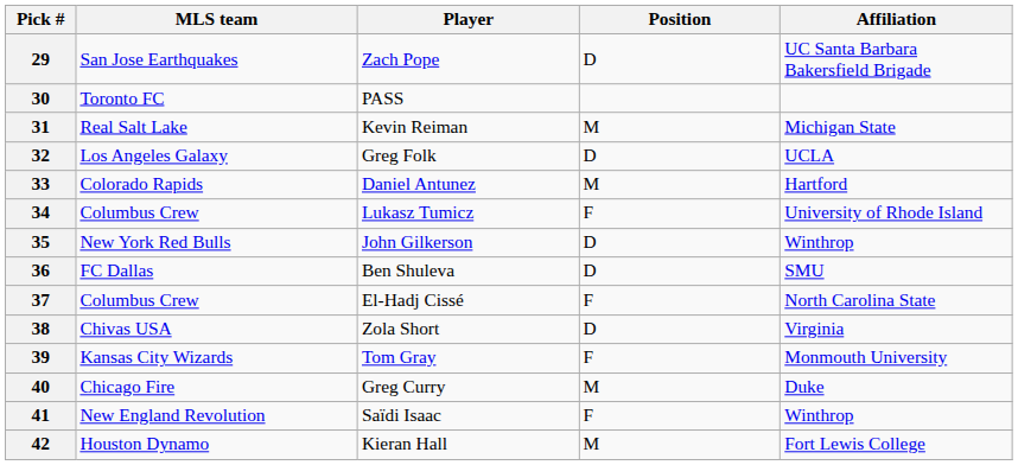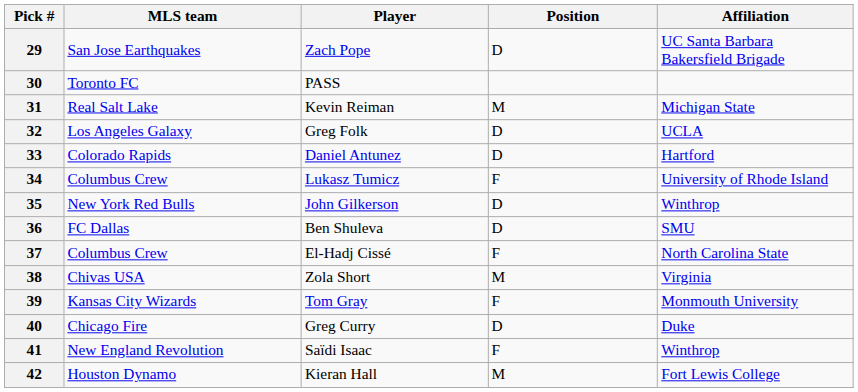 <table class="wikitable sortable" style="width:70%">
 <tr>
 <th width=7%>Pick #</th>
 <th width=28%>MLS team</th>
 <th width=22%>Player</th>
 <th width=20%>Position</th>
 <th>Affiliation</th>
 </tr>
 <tr>
 <th>29</th>
 <td><a href='#'>San Jose Earthquakes</a></td>
 <td> <a href='#'>Zach Pope</a></td>
 <td>D</td>
 <td><a href='#'>UC Santa Barbara</a><br><a href='#'>Bakersfield Brigade</a></td>
 </tr>
 <tr>
 <th>30</th>
 <td><a href='#'>Toronto FC</a></td>
 <td>PASS</td>
 <td></td>
 <td></td>
 </tr>
 <tr>
 <th>31</th>
 <td><a href='#'>Real Salt Lake</a></td>
 <td> Kevin Reiman</td>
 <td>M</td>
 <td><a href='#'>Michigan State</a></td>
 </tr>
 <tr>
 <th>32</th>
 <td><a href='#'>Los Angeles Galaxy</a></td>
 <td> Greg Folk</td>
 <td>D</td>
 <td><a href='#'>UCLA</a></td>
 </tr>
 <tr>
 <th>33</th>
 <td><a href='#'>Colorado Rapids</a></td>
 <td> <a href='#'>Daniel Antunez</a></td>
-<td>M</td>
+<td>D</td>
 <td><a href='#'>Hartford</a></td>
 </tr>
 <tr>
 <th>34</th>
 <td><a href='#'>Columbus Crew</a></td>
 <td> <a href='#'>Lukasz Tumicz</a></td>
 <td>F</td>
 <td><a href='#'>University of Rhode Island</a></td>
 </tr>
 <tr>
 <th>35</th>
 <td><a href='#'>New York Red Bulls</a></td>
 <td> <a href='#'>John Gilkerson</a></td>
 <td>D</td>
 <td><a href='#'>Winthrop</a></td>
 </tr>
 <tr>
 <th>36</th>
 <td><a href='#'>FC Dallas</a></td>
 <td> Ben Shuleva</td>
 <td>D</td>
 <td><a href='#'>SMU</a></td>
 </tr>
 <tr>
 <th>37</th>
 <td><a href='#'>Columbus Crew</a></td>
 <td> El-Hadj Cissé</td>
 <td>F</td>
 <td><a href='#'>North Carolina State</a></td>
 </tr>
 <tr>
 <th>38</th>
 <td><a href='#'>Chivas USA</a></td>
 <td> Zola Short</td>
-<td>D</td>
+<td>M</td>
 <td><a href='#'>Virginia</a></td>
 </tr>
 <tr>
 <th>39</th>
 <td><a href='#'>Kansas City Wizards</a></td>
 <td> <a href='#'>Tom Gray</a></td>
 <td>F</td>
 <td><a href='#'>Monmouth University</a></td>
 </tr>
 <tr>
 <th>40</th>
 <td><a href='#'>Chicago Fire</a></td>
 <td> Greg Curry</td>
-<td>M</td>
+<td>D</td>
 <td><a href='#'>Duke</a></td>
 </tr>
 <tr>
 <th>41</th>
 <td><a href='#'>New England Revolution</a></td>
 <td> Saïdi Isaac</td>
 <td>F</td>
 <td><a href='#'>Winthrop</a></td>
 </tr>
 <tr>
 <th>42</th>
 <td><a href='#'>Houston Dynamo</a></td>
 <td> Kieran Hall</td>
 <td>M</td>
 <td><a href='#'>Fort Lewis College</a></td>
 </tr>
 </table>
